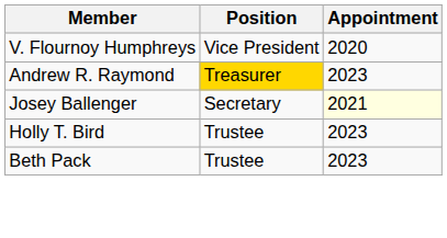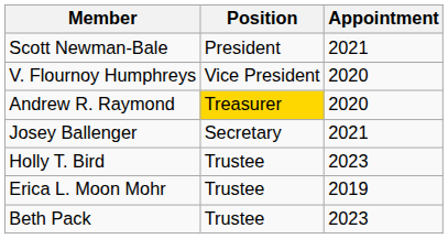 <table class="wikitable sortable">
 <tr>
 <th>Member</th>
 <th>Position</th>
 <th>Appointment</th>
+</tr>
+<tr>
+<td>Scott Newman-Bale</td>
+<td>President</td>
+<td>2021</td>
 </tr>
 <tr>
 <td>V. Flournoy Humphreys</td>
 <td>Vice President</td>
 <td>2020</td>
 </tr>
 <tr>
 <td>Andrew R. Raymond</td>
 <td style="background: gold;">Treasurer</td>
-<td>2023</td>
+<td>2020</td>
 </tr>
 <tr>
 <td>Josey Ballenger</td>
 <td>Secretary</td>
-<td style="background: lightyellow;">2021</td>
+<td>2021</td>
 </tr>
 <tr>
 <td>Holly T. Bird</td>
 <td>Trustee</td>
 <td>2023</td>
 </tr>
 <tr>
+<td>Erica L. Moon Mohr</td>
+<td>Trustee</td>
+<td>2019</td>
+</tr>
+<tr>
 <td>Beth Pack</td>
 <td>Trustee</td>
 <td>2023</td>
 </tr>
 </table>
